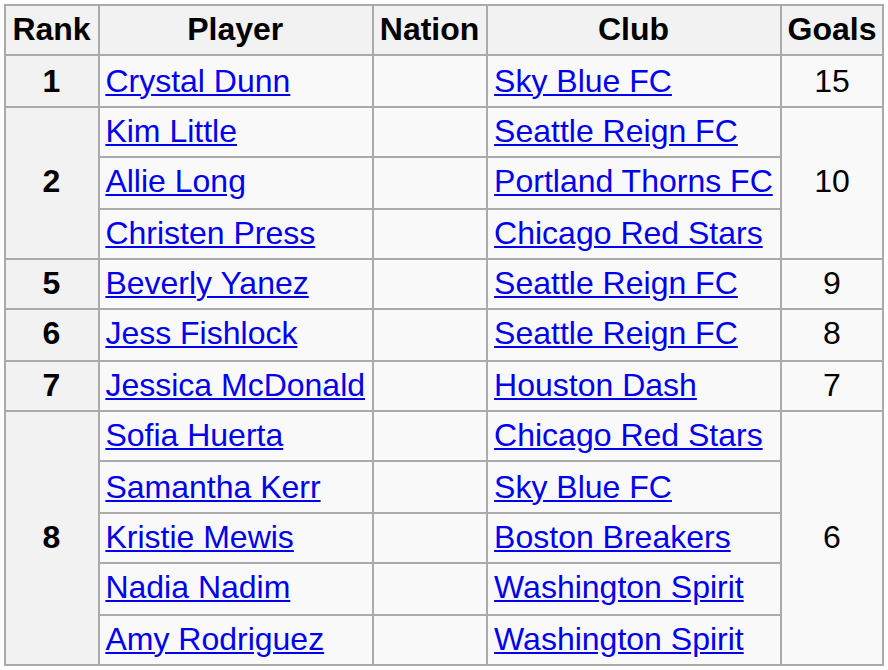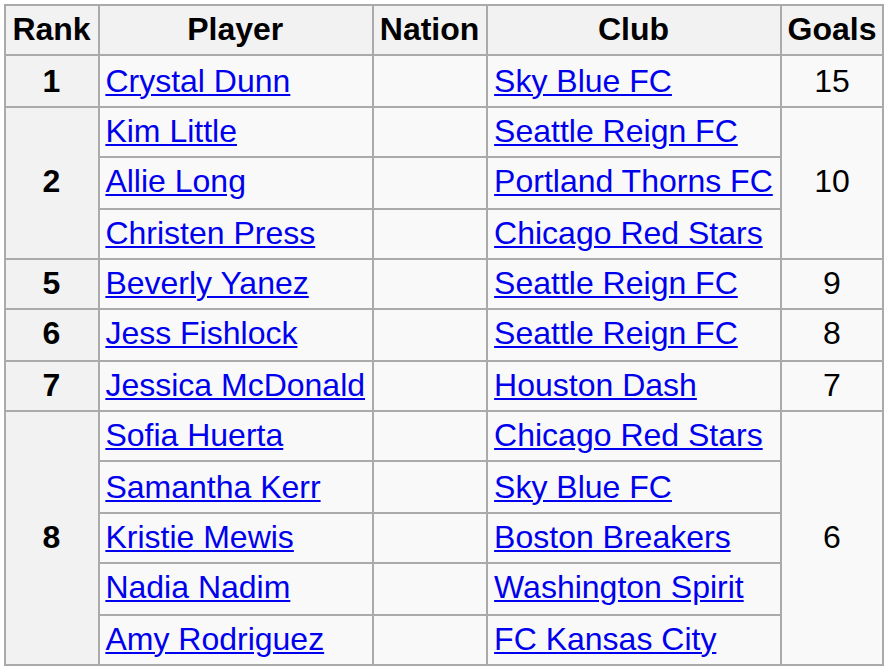 <table class="wikitable">
 <tr>
 <th>Rank</th>
 <th>Player</th>
 <th>Nation</th>
 <th>Club</th>
 <th>Goals</th>
 </tr>
 <tr>
 <th>1</th>
 <td><a href='#'>Crystal Dunn</a></td>
 <td></td>
 <td><a href='#'>Sky Blue FC</a></td>
 <td style="text-align:center;">15</td>
 </tr>
 <tr>
 <th rowspan="3">2</th>
 <td><a href='#'>Kim Little</a></td>
 <td></td>
 <td><a href='#'>Seattle Reign FC</a></td>
 <td rowspan="3" style="text-align:center;">10</td>
 </tr>
 <tr>
 <td><a href='#'>Allie Long</a></td>
 <td></td>
 <td><a href='#'>Portland Thorns FC</a></td>
 </tr>
 <tr>
 <td><a href='#'>Christen Press</a></td>
 <td></td>
 <td><a href='#'>Chicago Red Stars</a></td>
 </tr>
 <tr>
 <th>5</th>
 <td><a href='#'>Beverly Yanez</a></td>
 <td></td>
 <td><a href='#'>Seattle Reign FC</a></td>
 <td style="text-align:center;">9</td>
 </tr>
 <tr>
 <th>6</th>
 <td><a href='#'>Jess Fishlock</a></td>
 <td></td>
 <td><a href='#'>Seattle Reign FC</a></td>
 <td style="text-align:center;">8</td>
 </tr>
 <tr>
 <th>7</th>
 <td><a href='#'>Jessica McDonald</a></td>
 <td></td>
 <td><a href='#'>Houston Dash</a></td>
 <td style="text-align:center;">7</td>
 </tr>
 <tr>
 <th rowspan="5">8</th>
 <td><a href='#'>Sofia Huerta</a></td>
 <td></td>
 <td><a href='#'>Chicago Red Stars</a></td>
 <td style="text-align:center;" ! rowspan="5">6</td>
 </tr>
 <tr>
 <td><a href='#'>Samantha Kerr</a></td>
 <td></td>
 <td><a href='#'>Sky Blue FC</a></td>
 </tr>
 <tr>
 <td><a href='#'>Kristie Mewis</a></td>
 <td></td>
 <td><a href='#'>Boston Breakers</a></td>
 </tr>
 <tr>
 <td><a href='#'>Nadia Nadim</a></td>
 <td></td>
 <td><a href='#'>Washington Spirit</a></td>
 </tr>
 <tr>
 <td><a href='#'>Amy Rodriguez</a></td>
 <td></td>
-<td><a href='#'>Washington Spirit</a></td>
+<td><a href='#'>FC Kansas City</a></td>
 </tr>
 </table>
